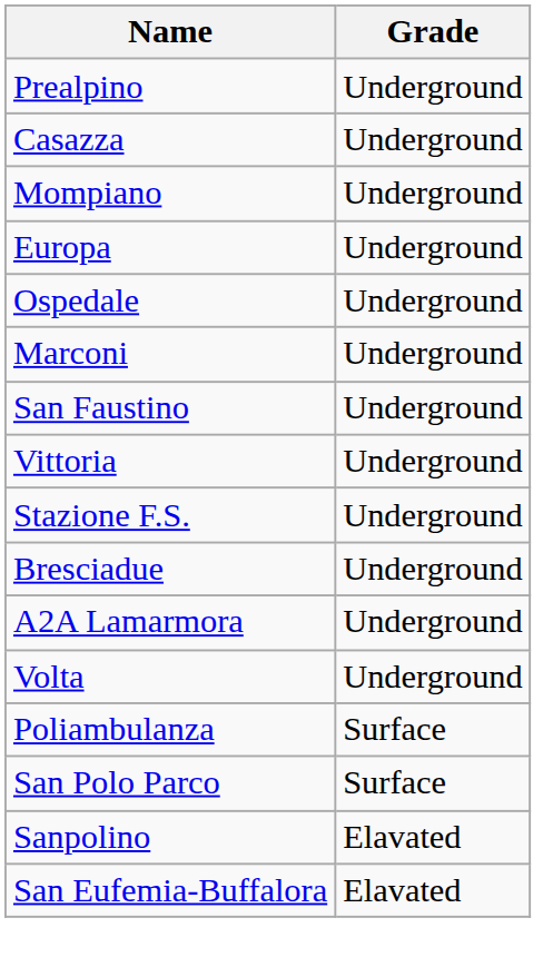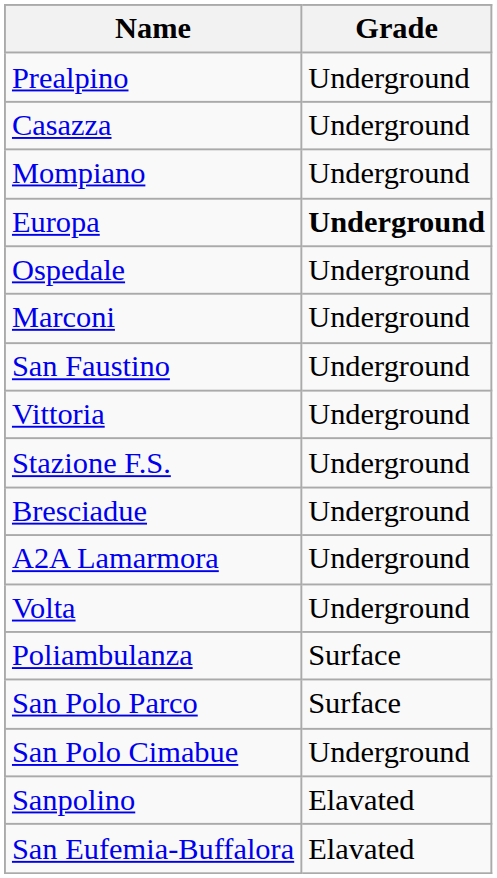 <table class="wikitable">
 <tr>
 <th>Name</th>
 <th>Grade</th>
 </tr>
 <tr>
 <td><a href='#'>Prealpino</a></td>
 <td>Underground</td>
 </tr>
 <tr>
 <td><a href='#'>Casazza</a></td>
 <td>Underground</td>
 </tr>
 <tr>
 <td><a href='#'>Mompiano</a></td>
 <td>Underground</td>
 </tr>
 <tr>
 <td><a href='#'>Europa</a></td>
-<td>Underground</td>
+<td><strong>Underground</strong></td>
 </tr>
 <tr>
 <td><a href='#'>Ospedale</a></td>
 <td>Underground</td>
 </tr>
 <tr>
 <td><a href='#'>Marconi</a></td>
 <td>Underground</td>
 </tr>
 <tr>
 <td><a href='#'>San Faustino</a></td>
 <td>Underground</td>
 </tr>
 <tr>
 <td><a href='#'>Vittoria</a></td>
 <td>Underground</td>
 </tr>
 <tr>
 <td><a href='#'>Stazione F.S.</a></td>
 <td>Underground</td>
 </tr>
 <tr>
 <td><a href='#'>Bresciadue</a></td>
 <td>Underground</td>
 </tr>
 <tr>
 <td><a href='#'>A2A Lamarmora</a></td>
 <td>Underground</td>
 </tr>
 <tr>
 <td><a href='#'>Volta</a></td>
 <td>Underground</td>
 </tr>
 <tr>
 <td><a href='#'>Poliambulanza</a></td>
 <td>Surface</td>
 </tr>
 <tr>
 <td><a href='#'>San Polo Parco</a></td>
 <td>Surface</td>
 </tr>
 <tr>
+<td><a href='#'>San Polo Cimabue</a></td>
+<td>Underground</td>
+</tr>
+<tr>
 <td><a href='#'>Sanpolino</a></td>
 <td>Elavated</td>
 </tr>
 <tr>
 <td><a href='#'>San Eufemia-Buffalora</a></td>
 <td>Elavated</td>
 </tr>
 </table>
